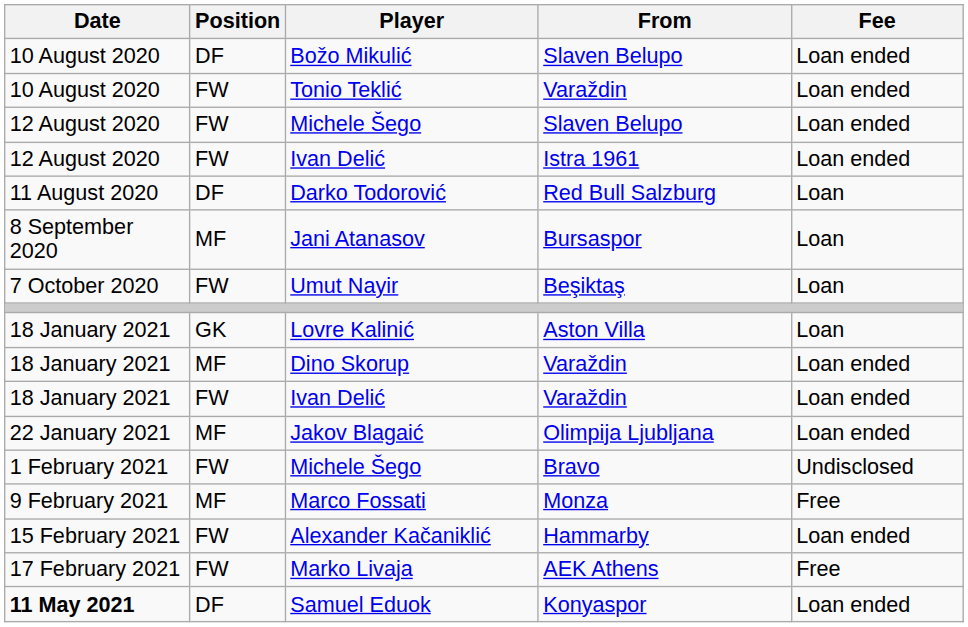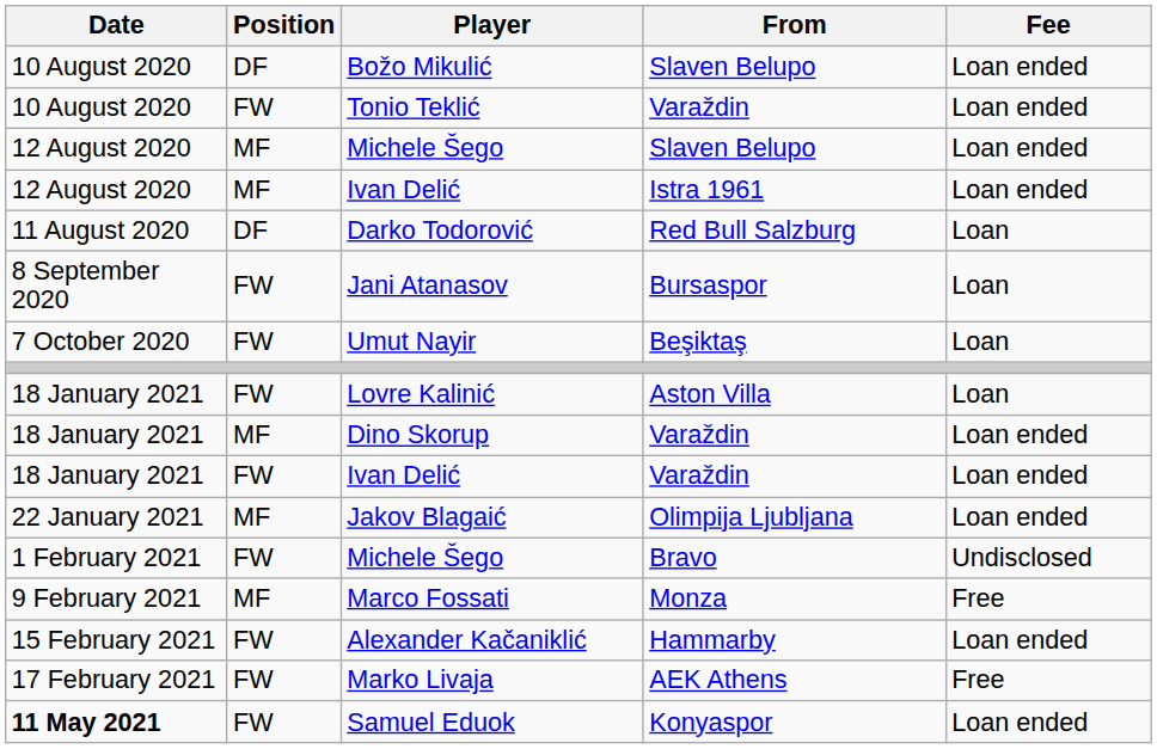 <table class="wikitable plainrowheaders sortable">
 <tr>
 <th width=130>Date</th>
 <th width=60>Position</th>
 <th width=180>Player</th>
 <th width=180>From</th>
 <th width=120>Fee</th>
 </tr>
 <tr>
 <td>10 August 2020</td>
 <td>DF</td>
 <td style="text-align:left;"> <a href='#'>Božo Mikulić</a></td>
 <td style="text-align:left;"> <a href='#'>Slaven Belupo</a></td>
 <td>Loan ended</td>
 </tr>
 <tr>
 <td>10 August 2020</td>
 <td>FW</td>
 <td style="text-align:left;"> <a href='#'>Tonio Teklić</a></td>
 <td style="text-align:left;"> <a href='#'>Varaždin</a></td>
 <td>Loan ended</td>
 </tr>
 <tr>
 <td>12 August 2020</td>
-<td>FW</td>
+<td>MF</td>
 <td style="text-align:left;"> <a href='#'>Michele Šego</a></td>
 <td style="text-align:left;"> <a href='#'>Slaven Belupo</a></td>
 <td>Loan ended</td>
 </tr>
 <tr>
 <td>12 August 2020</td>
-<td>FW</td>
+<td>MF</td>
 <td style="text-align:left;"> <a href='#'>Ivan Delić</a></td>
 <td style="text-align:left;"> <a href='#'>Istra 1961</a></td>
 <td>Loan ended</td>
 </tr>
 <tr>
 <td>11 August 2020</td>
 <td>DF</td>
 <td style="text-align:left;"> <a href='#'>Darko Todorović</a></td>
 <td style="text-align:left;"> <a href='#'>Red Bull Salzburg</a></td>
 <td>Loan</td>
 </tr>
 <tr>
 <td>8 September 2020</td>
-<td>MF</td>
+<td>FW</td>
 <td style="text-align:left;"> <a href='#'>Jani Atanasov</a></td>
 <td style="text-align:left;"> <a href='#'>Bursaspor</a></td>
 <td>Loan</td>
 </tr>
 <tr>
 <td>7 October 2020</td>
 <td>FW</td>
 <td style="text-align:left;"> <a href='#'>Umut Nayir</a></td>
 <td style="text-align:left;"> <a href='#'>Beşiktaş</a></td>
 <td>Loan</td>
 </tr>
 <tr style="color:#CCCCCC;background-color:#CCCCCC">
 <td colspan="6"></td>
 </tr>
 <tr>
 <td>18 January 2021</td>
-<td>GK</td>
+<td>FW</td>
 <td style="text-align:left;"> <a href='#'>Lovre Kalinić</a></td>
 <td style="text-align:left;"> <a href='#'>Aston Villa</a></td>
 <td>Loan</td>
 </tr>
 <tr>
 <td>18 January 2021</td>
 <td>MF</td>
 <td style="text-align:left;"> <a href='#'>Dino Skorup</a></td>
 <td style="text-align:left;"> <a href='#'>Varaždin</a></td>
 <td>Loan ended</td>
 </tr>
 <tr>
 <td>18 January 2021</td>
 <td>FW</td>
 <td style="text-align:left;"> <a href='#'>Ivan Delić</a></td>
 <td style="text-align:left;"> <a href='#'>Varaždin</a></td>
 <td>Loan ended</td>
 </tr>
 <tr>
 <td>22 January 2021</td>
 <td>MF</td>
 <td style="text-align:left;"> <a href='#'>Jakov Blagaić</a></td>
 <td style="text-align:left;"> <a href='#'>Olimpija Ljubljana</a></td>
 <td>Loan ended</td>
 </tr>
 <tr>
 <td>1 February 2021</td>
 <td>FW</td>
 <td style="text-align:left;"> <a href='#'>Michele Šego</a></td>
 <td style="text-align:left;"> <a href='#'>Bravo</a></td>
 <td>Undisclosed</td>
 </tr>
 <tr>
 <td>9 February 2021</td>
 <td>MF</td>
 <td style="text-align:left;"> <a href='#'>Marco Fossati</a></td>
 <td style="text-align:left;"> <a href='#'>Monza</a></td>
 <td>Free</td>
 </tr>
 <tr>
 <td>15 February 2021</td>
 <td>FW</td>
 <td style="text-align:left;"> <a href='#'>Alexander Kačaniklić</a></td>
 <td style="text-align:left;"> <a href='#'>Hammarby</a></td>
 <td>Loan ended</td>
 </tr>
 <tr>
 <td>17 February 2021</td>
 <td>FW</td>
 <td style="text-align:left;"> <a href='#'>Marko Livaja</a></td>
 <td style="text-align:left;"> <a href='#'>AEK Athens</a></td>
 <td>Free</td>
 </tr>
 <tr>
 <td><strong>11 May 2021</strong></td>
-<td>DF</td>
+<td>FW</td>
 <td style="text-align:left;"> <a href='#'>Samuel Eduok</a></td>
 <td style="text-align:left;"> <a href='#'>Konyaspor</a></td>
 <td>Loan ended</td>
 </tr>
 </table>
